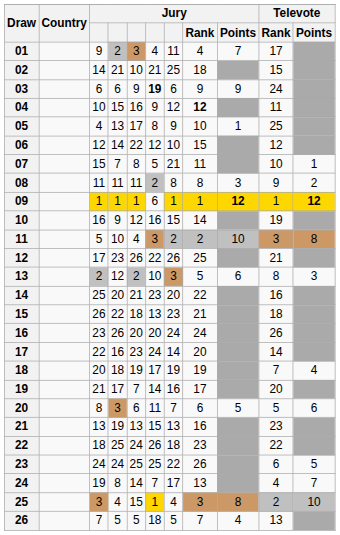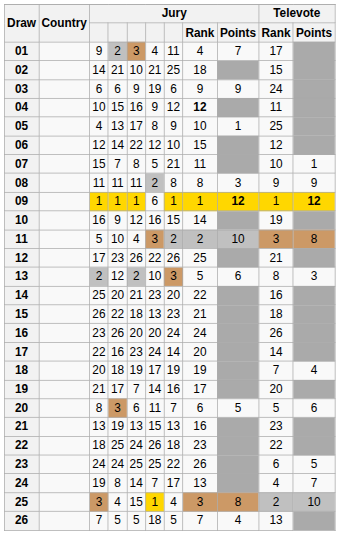 <table class="sortable wikitable collapsible plainrowheaders" style="text-align:center;">
 <tr>
 </tr>
 <tr>
 <th scope="col" rowspan="2">Draw</th>
 <th scope="col" rowspan="2">Country</th>
 <th scope="col" colspan="7">Jury</th>
 <th scope="col" colspan="2">Televote</th>
 </tr>
 <tr>
 <th scope="col"><small></small></th>
 <th scope="col"><small></small></th>
 <th scope="col"><small></small></th>
 <th scope="col"><small></small></th>
 <th scope="col"><small></small></th>
 <th scope="col">Rank</th>
 <th scope="col">Points</th>
 <th scope="col">Rank</th>
 <th scope="col">Points</th>
 </tr>
 <tr>
 <th scope="row" style="text-align:center;">01</th>
 <td style="text-align:left;"></td>
 <td>9</td>
 <td style="background:silver;">2</td>
 <td style="background:#CC9966;">3</td>
 <td>4</td>
 <td>11</td>
 <td>4</td>
 <td>7</td>
 <td>17</td>
 <td style="background:#AAAAAA;"></td>
 </tr>
 <tr>
 <th scope="row" style="text-align:center;">02</th>
 <td style="text-align:left;"></td>
 <td>14</td>
 <td>21</td>
 <td>10</td>
 <td>21</td>
 <td>25</td>
 <td>18</td>
 <td style="background:#AAAAAA;"></td>
 <td>15</td>
 <td style="background:#AAAAAA;"></td>
 </tr>
 <tr>
 <th scope="row" style="text-align:center;">03</th>
 <td style="text-align:left;"></td>
 <td>6</td>
 <td>6</td>
 <td>9</td>
-<td><strong>19</strong></td>
+<td>19</td>
 <td>6</td>
 <td>9</td>
 <td>9</td>
 <td>24</td>
 <td style="background:#AAAAAA;"></td>
 </tr>
 <tr>
 <th scope="row" style="text-align:center;">04</th>
 <td style="text-align:left;"></td>
 <td>10</td>
 <td>15</td>
 <td>16</td>
 <td>9</td>
 <td>12</td>
 <td><strong>12</strong></td>
 <td style="background:#AAAAAA;"></td>
 <td>11</td>
 <td style="background:#AAAAAA;"></td>
 </tr>
 <tr>
 <th scope="row" style="text-align:center;">05</th>
 <td style="text-align:left;"></td>
 <td>4</td>
 <td>13</td>
 <td>17</td>
 <td>8</td>
 <td>9</td>
 <td>10</td>
 <td>1</td>
 <td>25</td>
 <td style="background:#AAAAAA;"></td>
 </tr>
 <tr>
 <th scope="row" style="text-align:center;">06</th>
 <td style="text-align:left;"></td>
 <td>12</td>
 <td>14</td>
 <td>22</td>
 <td>12</td>
 <td>10</td>
 <td>15</td>
 <td style="background:#AAAAAA;"></td>
 <td>12</td>
 <td style="background:#AAAAAA;"></td>
 </tr>
 <tr>
 <th scope="row" style="text-align:center;">07</th>
 <td style="text-align:left;"></td>
 <td>15</td>
 <td>7</td>
 <td>8</td>
 <td>5</td>
 <td>21</td>
 <td>11</td>
 <td style="background:#AAAAAA;"></td>
 <td>10</td>
 <td>1</td>
 </tr>
 <tr>
 <th scope="row" style="text-align:center;">08</th>
 <td style="text-align:left;"></td>
 <td>11</td>
 <td>11</td>
 <td>11</td>
 <td style="background:silver;">2</td>
 <td>8</td>
 <td>8</td>
 <td>3</td>
 <td>9</td>
-<td>2</td>
+<td>9</td>
 </tr>
 <tr>
 <th scope="row" style="text-align:center;">09</th>
 <td style="text-align:left;"></td>
 <td style="background:gold;">1</td>
 <td style="background:gold;">1</td>
 <td style="background:gold;">1</td>
 <td>6</td>
 <td style="background:gold;">1</td>
 <td style="background:gold;">1</td>
 <td style="background:gold;"><strong>12</strong></td>
 <td style="background:gold;">1</td>
 <td style="background:gold;"><strong>12</strong></td>
 </tr>
 <tr>
 <th scope="row" style="text-align:center;">10</th>
 <td style="text-align:left;"></td>
 <td>16</td>
 <td>9</td>
 <td>12</td>
 <td>16</td>
 <td>15</td>
 <td>14</td>
 <td style="background:#AAAAAA;"></td>
 <td>19</td>
 <td style="background:#AAAAAA;"></td>
 </tr>
 <tr>
 <th scope="row" style="text-align:center;">11</th>
 <td style="text-align:left;"></td>
 <td>5</td>
 <td>10</td>
 <td>4</td>
 <td style="background:#CC9966;">3</td>
 <td style="background:silver;">2</td>
 <td style="background:silver;">2</td>
 <td style="background:silver;">10</td>
 <td style="background:#CC9966;">3</td>
 <td style="background:#CC9966;">8</td>
 </tr>
 <tr>
 <th scope="row" style="text-align:center;">12</th>
 <td style="text-align:left;"></td>
 <td>17</td>
 <td>23</td>
 <td>26</td>
 <td>22</td>
 <td>26</td>
 <td>25</td>
 <td style="background:#AAAAAA;"></td>
 <td>21</td>
 <td style="background:#AAAAAA;"></td>
 </tr>
 <tr>
 <th scope="row" style="text-align:center;">13</th>
 <td style="text-align:left;"></td>
 <td style="background:silver;">2</td>
 <td>12</td>
 <td style="background:silver;">2</td>
 <td>10</td>
 <td style="background:#CC9966;">3</td>
 <td>5</td>
 <td>6</td>
 <td>8</td>
 <td>3</td>
 </tr>
 <tr>
 <th scope="row" style="text-align:center;">14</th>
 <td style="text-align:left;"></td>
 <td>25</td>
 <td>20</td>
 <td>21</td>
 <td>23</td>
 <td>20</td>
 <td>22</td>
 <td style="background:#AAAAAA;"></td>
 <td>16</td>
 <td style="background:#AAAAAA;"></td>
 </tr>
 <tr>
 <th scope="row" style="text-align:center;">15</th>
 <td style="text-align:left;"></td>
 <td>26</td>
 <td>22</td>
 <td>18</td>
 <td>13</td>
 <td>23</td>
 <td>21</td>
 <td style="background:#AAAAAA;"></td>
 <td>18</td>
 <td style="background:#AAAAAA;"></td>
 </tr>
 <tr>
 <th scope="row" style="text-align:center;">16</th>
 <td style="text-align:left;"></td>
 <td>23</td>
 <td>26</td>
 <td>20</td>
 <td>20</td>
 <td>24</td>
 <td>24</td>
 <td style="background:#AAAAAA;"></td>
 <td>26</td>
 <td style="background:#AAAAAA;"></td>
 </tr>
 <tr>
 <th scope="row" style="text-align:center;">17</th>
 <td style="text-align:left;"></td>
 <td>22</td>
 <td>16</td>
 <td>23</td>
 <td>24</td>
 <td>14</td>
 <td>20</td>
 <td style="background:#AAAAAA;"></td>
 <td>14</td>
 <td style="background:#AAAAAA;"></td>
 </tr>
 <tr>
 <th scope="row" style="text-align:center;">18</th>
 <td style="text-align:left;"></td>
 <td>20</td>
 <td>18</td>
 <td>19</td>
 <td>17</td>
 <td>19</td>
 <td>19</td>
 <td style="background:#AAAAAA;"></td>
 <td>7</td>
 <td>4</td>
 </tr>
 <tr>
 <th scope="row" style="text-align:center;">19</th>
 <td style="text-align:left;"></td>
 <td>21</td>
 <td>17</td>
 <td>7</td>
 <td>14</td>
 <td>16</td>
 <td>17</td>
 <td style="background:#AAAAAA;"></td>
 <td>20</td>
 <td style="background:#AAAAAA;"></td>
 </tr>
 <tr>
 <th scope="row" style="text-align:center;">20</th>
 <td style="text-align:left;"></td>
 <td>8</td>
 <td style="background:#CC9966;">3</td>
 <td>6</td>
 <td>11</td>
 <td>7</td>
 <td>6</td>
 <td>5</td>
 <td>5</td>
 <td>6</td>
 </tr>
 <tr>
 <th scope="row" style="text-align:center;">21</th>
 <td style="text-align:left;"></td>
 <td>13</td>
 <td>19</td>
 <td>13</td>
 <td>15</td>
 <td>13</td>
 <td>16</td>
 <td style="background:#AAAAAA;"></td>
 <td>23</td>
 <td style="background:#AAAAAA;"></td>
 </tr>
 <tr>
 <th scope="row" style="text-align:center;">22</th>
 <td style="text-align:left;"></td>
 <td>18</td>
 <td>25</td>
 <td>24</td>
 <td>26</td>
 <td>18</td>
 <td>23</td>
 <td style="background:#AAAAAA;"></td>
 <td>22</td>
 <td style="background:#AAAAAA;"></td>
 </tr>
 <tr>
 <th scope="row" style="text-align:center;">23</th>
 <td style="text-align:left;"></td>
 <td>24</td>
 <td>24</td>
 <td>25</td>
 <td>25</td>
 <td>22</td>
 <td>26</td>
 <td style="background:#AAAAAA;"></td>
 <td>6</td>
 <td>5</td>
 </tr>
 <tr>
 <th scope="row" style="text-align:center;">24</th>
 <td style="text-align:left;"></td>
 <td>19</td>
 <td>8</td>
 <td>14</td>
 <td>7</td>
 <td>17</td>
 <td>13</td>
 <td style="background:#AAAAAA;"></td>
 <td>4</td>
 <td>7</td>
 </tr>
 <tr>
 <th scope="row" style="text-align:center;">25</th>
 <td style="text-align:left;"></td>
 <td style="background:#CC9966;">3</td>
 <td>4</td>
 <td>15</td>
 <td style="background:gold;">1</td>
 <td>4</td>
 <td style="background:#CC9966;">3</td>
 <td style="background:#CC9966;">8</td>
 <td style="background:silver;">2</td>
 <td style="background:silver;">10</td>
 </tr>
 <tr>
 <th scope="row" style="text-align:center;">26</th>
 <td style="text-align:left;"></td>
 <td>7</td>
 <td>5</td>
 <td>5</td>
 <td>18</td>
 <td>5</td>
 <td>7</td>
 <td>4</td>
 <td>13</td>
 <td style="background:#AAAAAA;"></td>
 </tr>
 </table>
